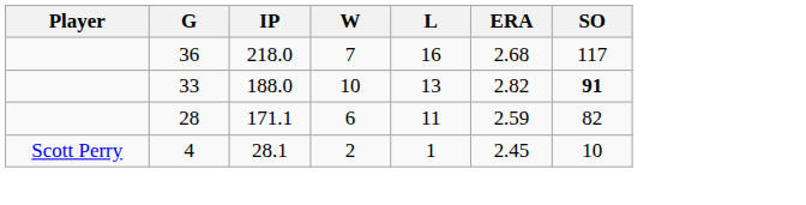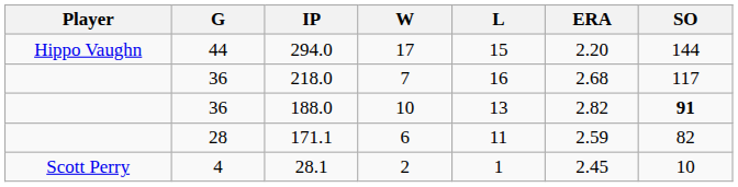 <table class="wikitable sortable">
 <tr>
 <th bgcolor="#DDDDFF" width="16%">Player</th>
 <th bgcolor="#DDDDFF" width="9%">G</th>
 <th bgcolor="#DDDDFF" width="9%">IP</th>
 <th bgcolor="#DDDDFF" width="9%">W</th>
 <th bgcolor="#DDDDFF" width="9%">L</th>
 <th bgcolor="#DDDDFF" width="9%">ERA</th>
 <th bgcolor="#DDDDFF" width="9%">SO</th>
+</tr>
+<tr align="center">
+<td><a href='#'>Hippo Vaughn</a></td>
+<td>44</td>
+<td>294.0</td>
+<td>17</td>
+<td>15</td>
+<td>2.20</td>
+<td>144</td>
 </tr>
 <tr align=center>
 <td></td>
 <td>36</td>
 <td>218.0</td>
 <td>7</td>
 <td>16</td>
 <td>2.68</td>
 <td>117</td>
 </tr>
 <tr align="center">
 <td></td>
-<td>33</td>
+<td>36</td>
 <td>188.0</td>
 <td>10</td>
 <td>13</td>
 <td>2.82</td>
 <td><strong>91</strong></td>
 </tr>
 <tr align="center">
 <td></td>
 <td>28</td>
 <td>171.1</td>
 <td>6</td>
 <td>11</td>
 <td>2.59</td>
 <td>82</td>
 </tr>
 <tr align="center">
 <td><a href='#'>Scott Perry</a></td>
 <td>4</td>
 <td>28.1</td>
 <td>2</td>
 <td>1</td>
 <td>2.45</td>
 <td>10</td>
 </tr>
 </table>
